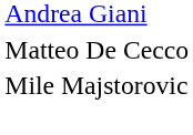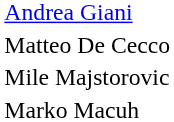 <table>
 <tr>
 <th></th>
 <td> <a href='#'>Andrea Giani</a></td>
 </tr>
 <tr>
 <th></th>
 <td>Matteo De Cecco</td>
 </tr>
 <tr>
 <th></th>
 <td>Mile Majstorovic</td>
 </tr>
+<tr>
+<th></th>
+<td>Marko Macuh</td>
+</tr>
 </table>
